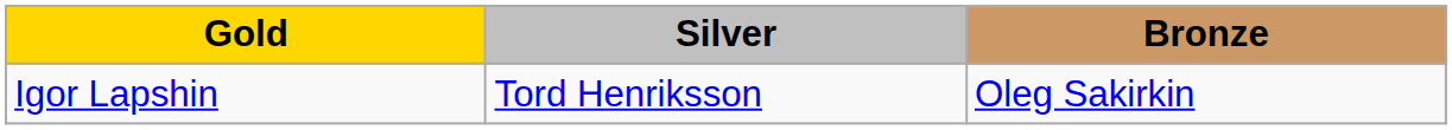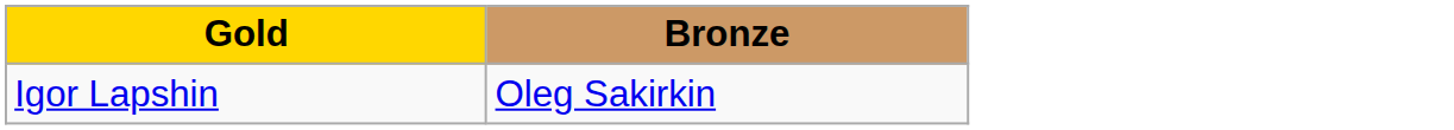 <table class="wikitable" style="text-align:left">
 <tr align="center">
 <td width=200 bgcolor=gold><strong>Gold</strong></td>
-<td width=200 bgcolor=silver><strong>Silver</strong></td>
 <td width=200 bgcolor=CC9966><strong>Bronze</strong></td>
 </tr>
 <tr>
 <td><a href='#'>Igor Lapshin</a><br><em></em></td>
-<td><a href='#'>Tord Henriksson</a><br><em></em></td>
 <td><a href='#'>Oleg Sakirkin</a><br><em></em></td>
 </tr>
 </table>
